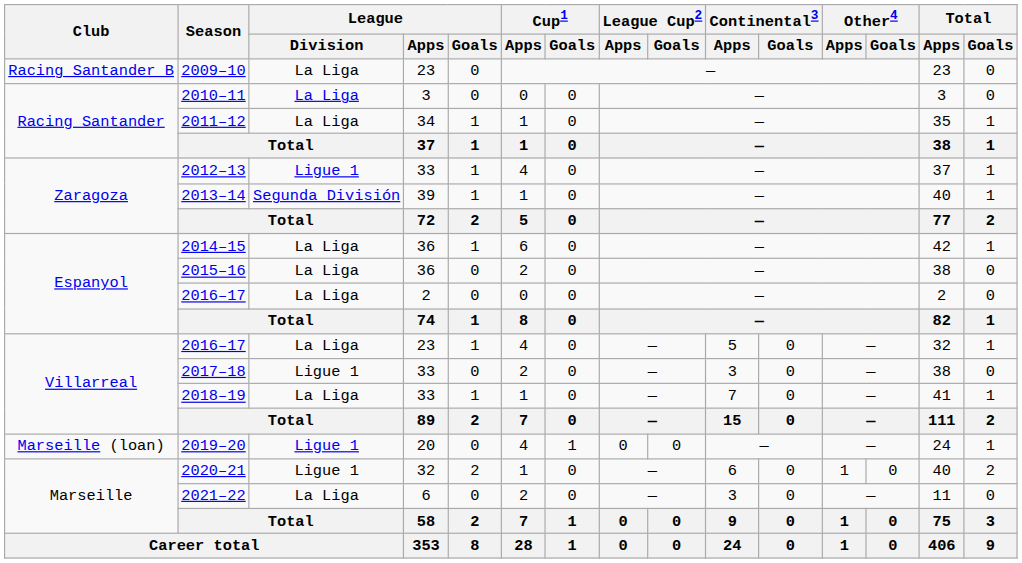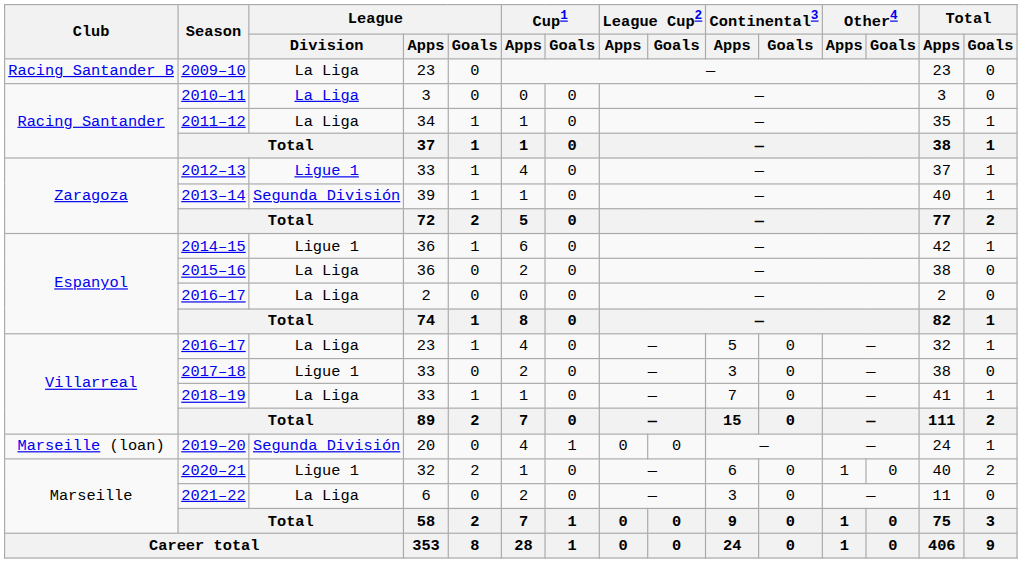 <table class="wikitable" style="text-align: center;">
 <tr>
 <th rowspan="2">Club</th>
 <th rowspan="2">Season</th>
 <th colspan="3">League</th>
 <th colspan="2">Cup<sup><a href='#'>1</a></sup></th>
 <th colspan="2">League Cup<sup><a href='#'>2</a></sup></th>
 <th colspan="2">Continental<sup><a href='#'>3</a></sup></th>
 <th colspan="2">Other<sup><a href='#'>4</a></sup></th>
 <th colspan="2">Total</th>
 </tr>
 <tr>
 <th>Division</th>
 <th>Apps</th>
 <th>Goals</th>
 <th>Apps</th>
 <th>Goals</th>
 <th>Apps</th>
 <th>Goals</th>
 <th>Apps</th>
 <th>Goals</th>
 <th>Apps</th>
 <th>Goals</th>
 <th>Apps</th>
 <th>Goals</th>
 </tr>
 <tr>
 <td><a href='#'>Racing Santander B</a></td>
 <td><a href='#'>2009–10</a></td>
 <td>La Liga</td>
 <td>23</td>
 <td>0</td>
 <td colspan="8">—</td>
 <td>23</td>
 <td>0</td>
 </tr>
 <tr>
 <td rowspan="3"><a href='#'>Racing Santander</a></td>
 <td><a href='#'>2010–11</a></td>
 <td><a href='#'>La Liga</a></td>
 <td>3</td>
 <td>0</td>
 <td>0</td>
 <td>0</td>
 <td colspan="6">—</td>
 <td>3</td>
 <td>0</td>
 </tr>
 <tr>
 <td><a href='#'>2011–12</a></td>
 <td>La Liga</td>
 <td>34</td>
 <td>1</td>
 <td>1</td>
 <td>0</td>
 <td colspan="6">—</td>
 <td>35</td>
 <td>1</td>
 </tr>
 <tr>
 <th colspan="2">Total</th>
 <th>37</th>
 <th>1</th>
 <th>1</th>
 <th>0</th>
 <th colspan="6">—</th>
 <th>38</th>
 <th>1</th>
 </tr>
 <tr>
 <td rowspan="3"><a href='#'>Zaragoza</a></td>
 <td><a href='#'>2012–13</a></td>
 <td><a href='#'>Ligue 1</a></td>
 <td>33</td>
 <td>1</td>
 <td>4</td>
 <td>0</td>
 <td colspan="6">—</td>
 <td>37</td>
 <td>1</td>
 </tr>
 <tr>
 <td><a href='#'>2013–14</a></td>
 <td><a href='#'>Segunda División</a></td>
 <td>39</td>
 <td>1</td>
 <td>1</td>
 <td>0</td>
 <td colspan="6">—</td>
 <td>40</td>
 <td>1</td>
 </tr>
 <tr>
 <th colspan="2">Total</th>
 <th>72</th>
 <th>2</th>
 <th>5</th>
 <th>0</th>
 <th colspan="6">—</th>
 <th>77</th>
 <th>2</th>
 </tr>
 <tr>
 <td rowspan="4"><a href='#'>Espanyol</a></td>
 <td><a href='#'>2014–15</a></td>
-<td>La Liga</td>
+<td>Ligue 1</td>
 <td>36</td>
 <td>1</td>
 <td>6</td>
 <td>0</td>
 <td colspan="6">—</td>
 <td>42</td>
 <td>1</td>
 </tr>
 <tr>
 <td><a href='#'>2015–16</a></td>
 <td>La Liga</td>
 <td>36</td>
 <td>0</td>
 <td>2</td>
 <td>0</td>
 <td colspan="6">—</td>
 <td>38</td>
 <td>0</td>
 </tr>
 <tr>
 <td><a href='#'>2016–17</a></td>
 <td>La Liga</td>
 <td>2</td>
 <td>0</td>
 <td>0</td>
 <td>0</td>
 <td colspan="6">—</td>
 <td>2</td>
 <td>0</td>
 </tr>
 <tr>
 <th colspan="2">Total</th>
 <th>74</th>
 <th>1</th>
 <th>8</th>
 <th>0</th>
 <th colspan="6">—</th>
 <th>82</th>
 <th>1</th>
 </tr>
 <tr>
 <td rowspan="4"><a href='#'>Villarreal</a></td>
 <td><a href='#'>2016–17</a></td>
 <td>La Liga</td>
 <td>23</td>
 <td>1</td>
 <td>4</td>
 <td>0</td>
 <td colspan="2">—</td>
 <td>5</td>
 <td>0</td>
 <td colspan="2">—</td>
 <td>32</td>
 <td>1</td>
 </tr>
 <tr>
 <td><a href='#'>2017–18</a></td>
 <td>Ligue 1</td>
 <td>33</td>
 <td>0</td>
 <td>2</td>
 <td>0</td>
 <td colspan="2">—</td>
 <td>3</td>
 <td>0</td>
 <td colspan="2">—</td>
 <td>38</td>
 <td>0</td>
 </tr>
 <tr>
 <td><a href='#'>2018–19</a></td>
 <td>La Liga</td>
 <td>33</td>
 <td>1</td>
 <td>1</td>
 <td>0</td>
 <td colspan="2">—</td>
 <td>7</td>
 <td>0</td>
 <td colspan="2">—</td>
 <td>41</td>
 <td>1</td>
 </tr>
 <tr>
 <th colspan="2">Total</th>
 <th>89</th>
 <th>2</th>
 <th>7</th>
 <th>0</th>
 <th colspan="2">—</th>
 <th>15</th>
 <th>0</th>
 <th colspan="2">—</th>
 <th>111</th>
 <th>2</th>
 </tr>
 <tr>
 <td><a href='#'>Marseille</a> (loan)</td>
 <td><a href='#'>2019–20</a></td>
-<td><a href='#'>Ligue 1</a></td>
+<td><a href='#'>Segunda División</a></td>
 <td>20</td>
 <td>0</td>
 <td>4</td>
 <td>1</td>
 <td>0</td>
 <td>0</td>
 <td colspan="2">—</td>
 <td colspan="2">—</td>
 <td>24</td>
 <td>1</td>
 </tr>
 <tr>
 <td rowspan="3">Marseille</td>
 <td><a href='#'>2020–21</a></td>
 <td>Ligue 1</td>
 <td>32</td>
 <td>2</td>
 <td>1</td>
 <td>0</td>
 <td colspan="2">—</td>
 <td>6</td>
 <td>0</td>
 <td>1</td>
 <td>0</td>
 <td>40</td>
 <td>2</td>
 </tr>
 <tr>
 <td><a href='#'>2021–22</a></td>
 <td>La Liga</td>
 <td>6</td>
 <td>0</td>
 <td>2</td>
 <td>0</td>
 <td colspan="2">—</td>
 <td>3</td>
 <td>0</td>
 <td colspan="2">—</td>
 <td>11</td>
 <td>0</td>
 </tr>
 <tr>
 <th colspan="2">Total</th>
 <th>58</th>
 <th>2</th>
 <th>7</th>
 <th>1</th>
 <th>0</th>
 <th>0</th>
 <th>9</th>
 <th>0</th>
 <th>1</th>
 <th>0</th>
 <th>75</th>
 <th>3</th>
 </tr>
 <tr>
 <th colspan="3">Career total</th>
 <th>353</th>
 <th>8</th>
 <th>28</th>
 <th>1</th>
 <th>0</th>
 <th>0</th>
 <th>24</th>
 <th>0</th>
 <th>1</th>
 <th>0</th>
 <th>406</th>
 <th>9</th>
 </tr>
 </table>
